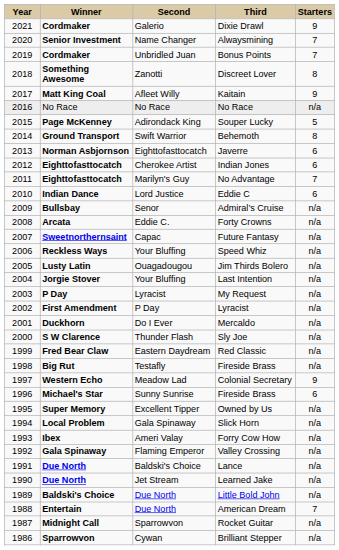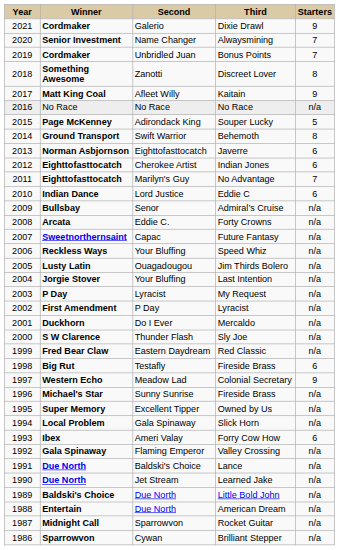 <table class = "wikitable sortable" | border="1" cellpadding="0" style="border-collapse: collapse; font-size:90%">
 <tr bgcolor="#DACAA5" align="center">
 <td width="50px"><strong>Year</strong> <br></td>
 <td width="140px"><strong>Winner</strong> <br></td>
 <td width="125px"><strong>Second</strong> <br></td>
 <td width="120px"><strong>Third</strong> <br></td>
 <td width="55px"><strong>Starters</strong></td>
 </tr>
 <tr>
 <td align=center>2021</td>
 <td><strong>Cordmaker</strong></td>
 <td>Galerio</td>
 <td>Dixie Drawl</td>
 <td align=center>9</td>
 </tr>
 <tr>
 <td align=center>2020</td>
 <td><strong>Senior Investment</strong></td>
 <td>Name Changer</td>
 <td>Alwaysmining</td>
 <td align=center>7</td>
 </tr>
 <tr>
 <td align=center>2019</td>
 <td><strong>Cordmaker</strong></td>
 <td>Unbridled Juan</td>
 <td>Bonus Points</td>
 <td align=center>7</td>
 </tr>
 <tr>
 <td align=center>2018</td>
 <td><strong>Something Awesome</strong></td>
 <td>Zanotti</td>
 <td>Discreet Lover</td>
 <td align=center>8</td>
 </tr>
 <tr>
 <td align=center>2017</td>
 <td><strong>Matt King Coal</strong></td>
 <td>Afleet Willy</td>
 <td>Kaitain</td>
 <td align=center>9</td>
 </tr>
 <tr bgcolor="#eeeeee">
 <td align=center>2016</td>
 <td>No Race</td>
 <td>No Race</td>
 <td>No Race</td>
 <td align=center>n/a</td>
 </tr>
 <tr>
 <td align=center>2015</td>
 <td><strong>Page McKenney</strong></td>
 <td>Adirondack King</td>
 <td>Souper Lucky</td>
 <td align=center>5</td>
 </tr>
 <tr>
 <td align=center>2014</td>
 <td><strong>Ground Transport</strong></td>
 <td>Swift Warrior</td>
 <td>Behemoth</td>
 <td align=center>8</td>
 </tr>
 <tr>
 <td align=center>2013</td>
 <td><strong>Norman Asbjornson</strong></td>
 <td>Eighttofasttocatch</td>
 <td>Javerre</td>
 <td align=center>6</td>
 </tr>
 <tr>
 <td align=center>2012</td>
 <td><strong>Eighttofasttocatch</strong></td>
 <td>Cherokee Artist</td>
 <td>Indian Jones</td>
 <td align=center>6</td>
 </tr>
 <tr>
 <td align=center>2011</td>
 <td><strong>Eighttofasttocatch</strong></td>
 <td>Marilyn's Guy</td>
 <td>No Advantage</td>
 <td align=center>7</td>
 </tr>
 <tr>
 <td align=center>2010</td>
 <td><strong>Indian Dance</strong></td>
 <td>Lord Justice</td>
 <td>Eddie C</td>
 <td align=center>6</td>
 </tr>
 <tr>
 <td align=center>2009</td>
 <td><strong>Bullsbay</strong></td>
 <td>Senor</td>
 <td>Admiral’s Cruise</td>
 <td align=center>n/a</td>
 </tr>
 <tr>
 <td align=center>2008</td>
 <td><strong>Arcata</strong></td>
 <td>Eddie C.</td>
 <td>Forty Crowns</td>
 <td align=center>n/a</td>
 </tr>
 <tr>
 <td align=center>2007</td>
 <td><strong><a href='#'>Sweetnorthernsaint</a></strong></td>
 <td>Capac</td>
 <td>Future Fantasy</td>
 <td align=center>n/a</td>
 </tr>
 <tr>
 <td align=center>2006</td>
 <td><strong>Reckless Ways</strong></td>
 <td>Your Bluffing</td>
 <td>Speed Whiz</td>
 <td align=center>n/a</td>
 </tr>
 <tr>
 <td align=center>2005</td>
 <td><strong>Lusty Latin</strong></td>
 <td>Ouagadougou</td>
 <td>Jim Thirds Bolero</td>
 <td align=center>n/a</td>
 </tr>
 <tr>
 <td align=center>2004</td>
 <td><strong>Jorgie Stover</strong></td>
 <td>Your Bluffing</td>
 <td>Last Intention</td>
 <td align=center>n/a</td>
 </tr>
 <tr>
 <td align=center>2003</td>
 <td><strong>P Day</strong></td>
 <td>Lyracist</td>
 <td>My Request</td>
 <td align=center>n/a</td>
 </tr>
 <tr>
 <td align=center>2002</td>
 <td><strong>First Amendment</strong></td>
 <td>P Day</td>
 <td>Lyracist</td>
 <td align=center>n/a</td>
 </tr>
 <tr>
 <td align=center>2001</td>
 <td><strong>Duckhorn</strong></td>
 <td>Do I Ever</td>
 <td>Mercaldo</td>
 <td align=center>n/a</td>
 </tr>
 <tr>
 <td align=center>2000</td>
 <td><strong>S W Clarence</strong></td>
 <td>Thunder Flash</td>
 <td>Sly Joe</td>
 <td align=center>n/a</td>
 </tr>
 <tr>
 <td align=center>1999</td>
 <td><strong>Fred Bear Claw</strong></td>
 <td>Eastern Daydream</td>
 <td>Red Classic</td>
 <td align=center>n/a</td>
 </tr>
 <tr>
 <td align=center>1998</td>
 <td><strong>Big Rut</strong></td>
 <td>Testafly</td>
 <td>Fireside Brass</td>
-<td align=center>n/a</td>
+<td align=center>6</td>
 </tr>
 <tr>
 <td align=center>1997</td>
 <td><strong>Western Echo</strong></td>
 <td>Meadow Lad</td>
 <td>Colonial Secretary</td>
 <td align=center>9</td>
 </tr>
 <tr>
 <td align=center>1996</td>
 <td><strong>Michael's Star</strong></td>
 <td>Sunny Sunrise</td>
 <td>Fireside Brass</td>
-<td align=center>6</td>
+<td align=center>n/a</td>
 </tr>
 <tr>
 <td align=center>1995</td>
 <td><strong>Super Memory</strong></td>
 <td>Excellent Tipper</td>
 <td>Owned by Us</td>
 <td align=center>n/a</td>
 </tr>
 <tr>
 <td align=center>1994</td>
 <td><strong>Local Problem</strong></td>
 <td>Gala Spinaway</td>
 <td>Slick Horn</td>
 <td align=center>n/a</td>
 </tr>
 <tr>
 <td align=center>1993</td>
 <td><strong>Ibex</strong></td>
 <td>Ameri Valay</td>
 <td>Forry Cow How</td>
-<td align=center>n/a</td>
+<td align=center>6</td>
 </tr>
 <tr>
 <td align=center>1992</td>
 <td><strong>Gala Spinaway</strong></td>
 <td>Flaming Emperor</td>
 <td>Valley Crossing</td>
 <td align=center>n/a</td>
 </tr>
 <tr>
 <td align=center>1991</td>
 <td><strong><a href='#'>Due North</a></strong></td>
 <td>Baldski's Choice</td>
 <td>Lance</td>
 <td align=center>n/a</td>
 </tr>
 <tr>
 <td align=center>1990</td>
 <td><strong><a href='#'>Due North</a></strong></td>
 <td>Jet Stream</td>
 <td>Learned Jake</td>
 <td align=center>n/a</td>
 </tr>
 <tr>
 <td align=center>1989</td>
 <td><strong>Baldski's Choice</strong></td>
 <td><a href='#'>Due North</a></td>
 <td><a href='#'>Little Bold John</a></td>
 <td align=center>n/a</td>
 </tr>
 <tr>
 <td align=center>1988</td>
 <td><strong>Entertain</strong></td>
 <td><a href='#'>Due North</a></td>
 <td>American Dream</td>
-<td align=center>7</td>
+<td align=center>n/a</td>
 </tr>
 <tr>
 <td align=center>1987</td>
 <td><strong>Midnight Call</strong></td>
 <td>Sparrowvon</td>
 <td>Rocket Guitar</td>
 <td align=center>n/a</td>
 </tr>
 <tr>
 <td align=center>1986</td>
 <td><strong>Sparrowvon</strong></td>
 <td>Cywan</td>
 <td>Brilliant Stepper</td>
 <td align=center>n/a</td>
 </tr>
 </table>
